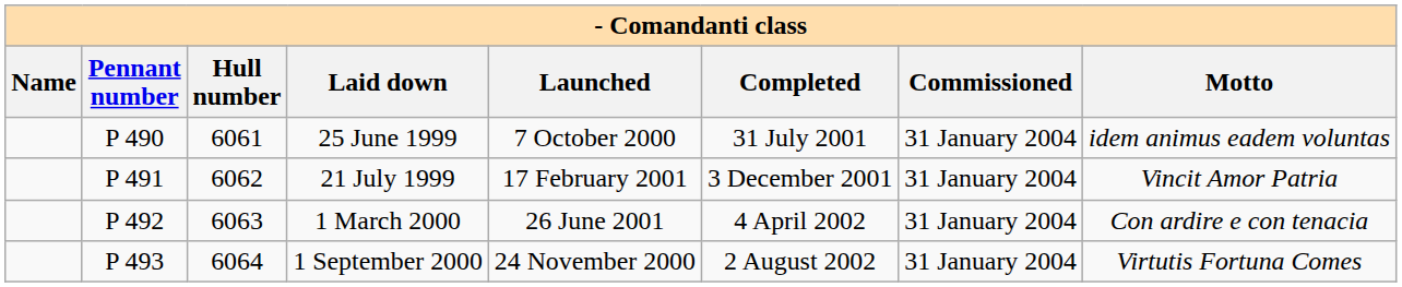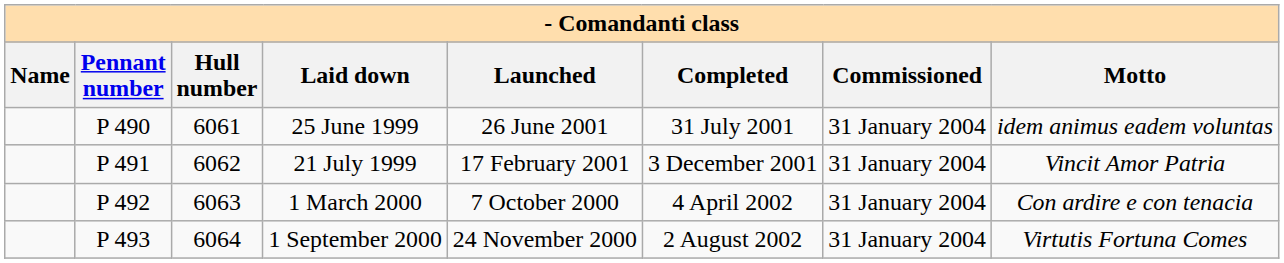 <table border="1" class="sortable wikitable">
 <tr>
 <th colspan="11" style="background:#ffdead;"> - Comandanti class</th>
 </tr>
 <tr>
 <th>Name</th>
 <th><a href='#'>Pennant<br>number</a></th>
 <th>Hull<br>number</th>
 <th>Laid down</th>
 <th>Launched</th>
 <th>Completed</th>
 <th>Commissioned</th>
 <th>Motto</th>
 </tr>
 <tr>
 <td style="text-align:center;"></td>
 <td style="text-align:center;">P 490</td>
 <td style="text-align:center;">6061</td>
 <td style="text-align:center;">25 June 1999</td>
-<td style="text-align:center;">7 October 2000</td>
+<td style="text-align:center;">26 June 2001</td>
 <td style="text-align:center;">31 July 2001</td>
 <td style="text-align:center;">31 January 2004</td>
 <td style="text-align:center;"><em>idem animus eadem voluntas</em></td>
 </tr>
 <tr>
 <td style="text-align:center;"></td>
 <td style="text-align:center;">P 491</td>
 <td style="text-align:center;">6062</td>
 <td style="text-align:center;">21 July 1999</td>
 <td style="text-align:center;">17 February 2001</td>
 <td style="text-align:center;">3 December 2001</td>
 <td style="text-align:center;">31 January 2004</td>
 <td style="text-align:center;"><em>Vincit Amor Patria</em></td>
 </tr>
 <tr>
 <td style="text-align:center;"></td>
 <td style="text-align:center;">P 492</td>
 <td style="text-align:center;">6063</td>
 <td style="text-align:center;">1 March 2000</td>
-<td style="text-align:center;">26 June 2001</td>
+<td style="text-align:center;">7 October 2000</td>
 <td style="text-align:center;">4 April 2002</td>
 <td style="text-align:center;">31 January 2004</td>
 <td style="text-align:center;"><em>Con ardire e con tenacia</em></td>
 </tr>
 <tr>
 <td style="text-align:center;"></td>
 <td style="text-align:center;">P 493</td>
 <td style="text-align:center;">6064</td>
 <td style="text-align:center;">1 September 2000</td>
 <td style="text-align:center;">24 November 2000</td>
 <td style="text-align:center;">2 August 2002</td>
 <td style="text-align:center;">31 January 2004</td>
 <td style="text-align:center;"><em>Virtutis Fortuna Comes</em></td>
 </tr>
 </table>
